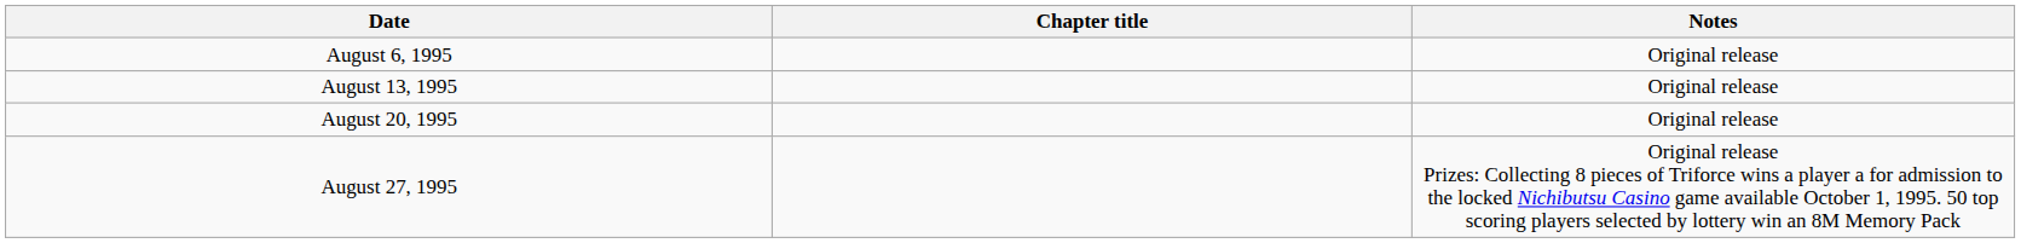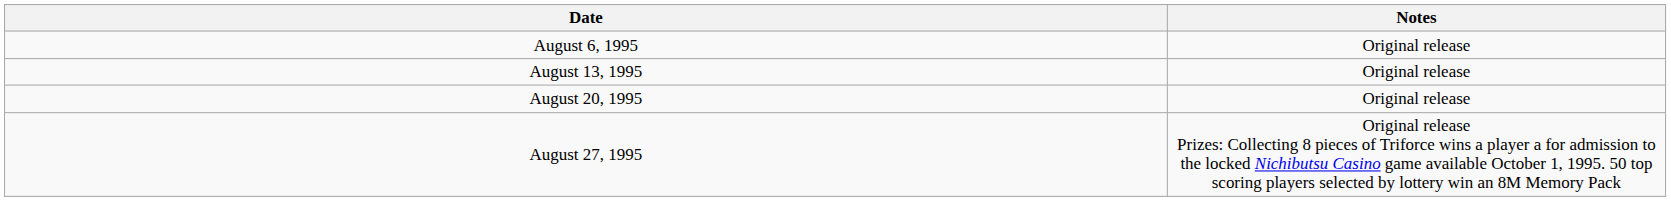 <table class="wikitable" style="text-align: center">
 <tr>
 <th>Date</th>
-<th>Chapter title</th>
 <th style="width: 30%">Notes</th>
 </tr>
 <tr>
 <td>August 6, 1995</td>
-<td></td>
 <td>Original release</td>
 </tr>
 <tr>
 <td>August 13, 1995</td>
-<td></td>
 <td>Original release</td>
 </tr>
 <tr>
 <td>August 20, 1995</td>
-<td></td>
 <td>Original release</td>
 </tr>
 <tr>
 <td>August 27, 1995</td>
-<td></td>
 <td>Original release<br>Prizes: Collecting 8 pieces of Triforce wins a player a  for admission to the locked <em><a href='#'>Nichibutsu Casino</a></em> game available October 1, 1995. 50 top scoring players selected by lottery win an 8M Memory Pack</td>
 </tr>
 </table>
